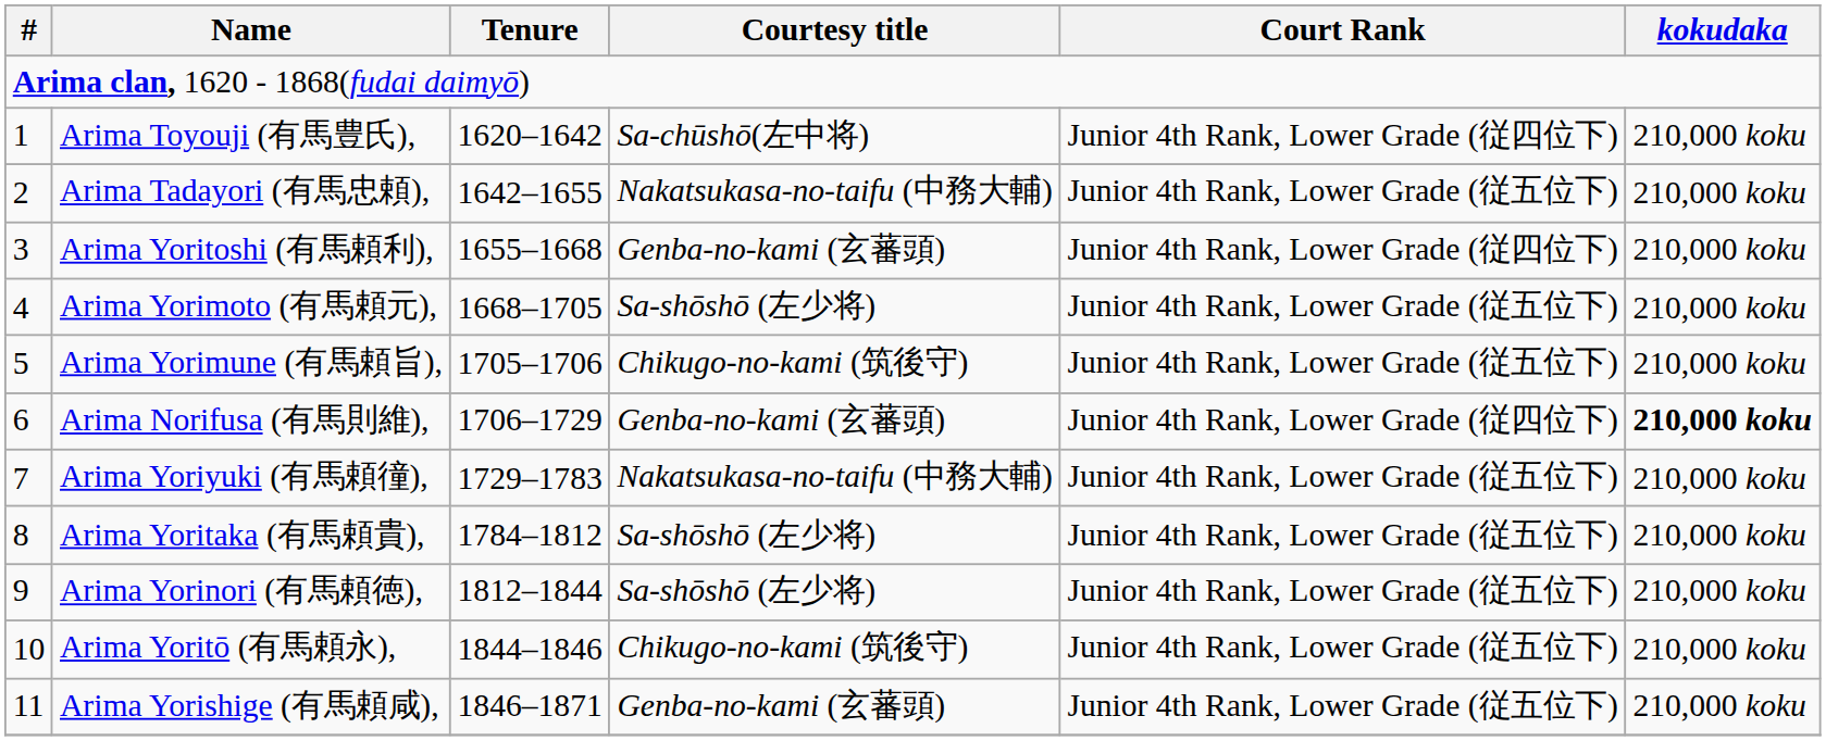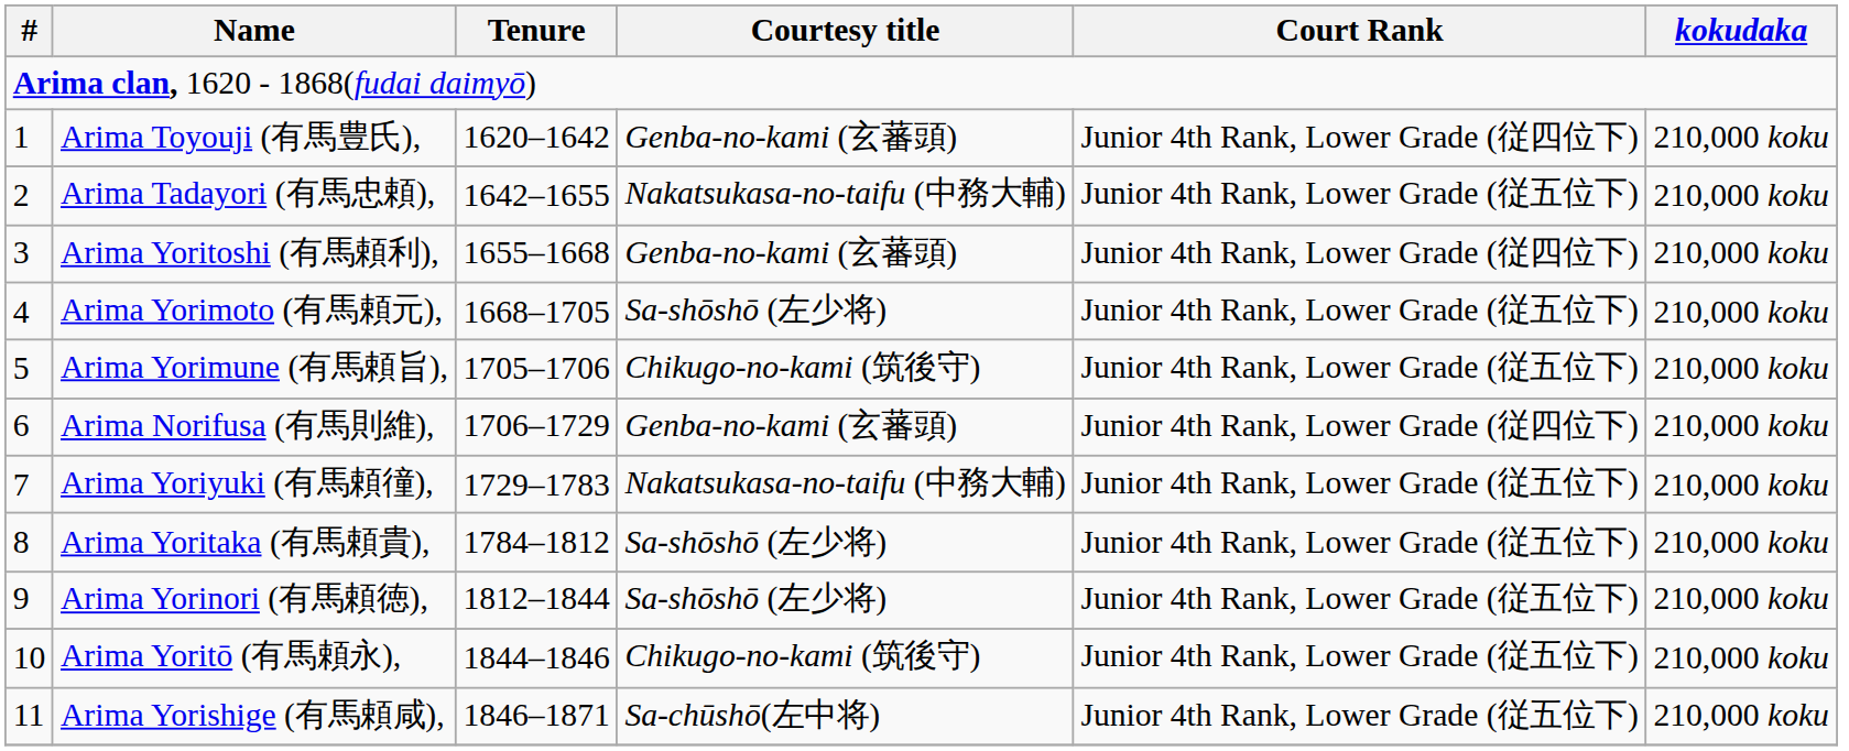 <table class=wikitable>
 <tr>
 <th>#</th>
 <th>Name</th>
 <th>Tenure</th>
 <th>Courtesy title</th>
 <th>Court Rank</th>
 <th><em><a href='#'>kokudaka</a></em></th>
 </tr>
 <tr>
 <td colspan=6> <strong><a href='#'>Arima clan</a>,</strong> 1620 - 1868(<em><a href='#'>fudai daimyō</a></em>)</td>
 </tr>
 <tr>
 <td>1</td>
 <td><a href='#'>Arima Toyouji</a> (有馬豊氏),</td>
 <td>1620–1642</td>
-<td><em>Sa-chūshō</em>(左中将)</td>
+<td><em>Genba-no-kami</em> (玄蕃頭)</td>
 <td>Junior 4th Rank, Lower Grade (従四位下)</td>
 <td>210,000 <em>koku</em></td>
 </tr>
 <tr>
 <td>2</td>
 <td><a href='#'>Arima Tadayori</a> (有馬忠頼),</td>
 <td>1642–1655</td>
 <td><em>Nakatsukasa-no-taifu</em> (中務大輔)</td>
 <td>Junior 4th Rank, Lower Grade (従五位下)</td>
 <td>210,000 <em>koku</em></td>
 </tr>
 <tr>
 <td>3</td>
 <td><a href='#'>Arima Yoritoshi</a> (有馬頼利),</td>
 <td>1655–1668</td>
 <td><em>Genba-no-kami</em> (玄蕃頭)</td>
 <td>Junior 4th Rank, Lower Grade (従四位下)</td>
 <td>210,000 <em>koku</em></td>
 </tr>
 <tr>
 <td>4</td>
 <td><a href='#'>Arima Yorimoto</a> (有馬頼元),</td>
 <td>1668–1705</td>
 <td><em>Sa-shōshō</em> (左少将)</td>
 <td>Junior 4th Rank, Lower Grade (従五位下)</td>
 <td>210,000 <em>koku</em></td>
 </tr>
 <tr>
 <td>5</td>
 <td><a href='#'>Arima Yorimune</a> (有馬頼旨),</td>
 <td>1705–1706</td>
 <td><em>Chikugo-no-kami</em> (筑後守)</td>
 <td>Junior 4th Rank, Lower Grade (従五位下)</td>
 <td>210,000 <em>koku</em></td>
 </tr>
 <tr>
 <td>6</td>
 <td><a href='#'>Arima Norifusa</a> (有馬則維),</td>
 <td>1706–1729</td>
 <td><em>Genba-no-kami</em> (玄蕃頭)</td>
 <td>Junior 4th Rank, Lower Grade (従四位下)</td>
-<td><strong>210,000 <em>koku</em></strong></td>
+<td>210,000 <em>koku</em></td>
 </tr>
 <tr>
 <td>7</td>
 <td><a href='#'>Arima Yoriyuki</a> (有馬頼徸),</td>
 <td>1729–1783</td>
 <td><em>Nakatsukasa-no-taifu</em> (中務大輔)</td>
 <td>Junior 4th Rank, Lower Grade (従五位下)</td>
 <td>210,000 <em>koku</em></td>
 </tr>
 <tr>
 <td>8</td>
 <td><a href='#'>Arima Yoritaka</a> (有馬頼貴),</td>
 <td>1784–1812</td>
 <td><em>Sa-shōshō</em> (左少将)</td>
 <td>Junior 4th Rank, Lower Grade (従五位下)</td>
 <td>210,000 <em>koku</em></td>
 </tr>
 <tr>
 <td>9</td>
 <td><a href='#'>Arima Yorinori</a> (有馬頼徳),</td>
 <td>1812–1844</td>
 <td><em>Sa-shōshō</em> (左少将)</td>
 <td>Junior 4th Rank, Lower Grade (従五位下)</td>
 <td>210,000 <em>koku</em></td>
 </tr>
 <tr>
 <td>10</td>
 <td><a href='#'>Arima Yoritō</a> (有馬頼永),</td>
 <td>1844–1846</td>
 <td><em>Chikugo-no-kami</em> (筑後守)</td>
 <td>Junior 4th Rank, Lower Grade (従五位下)</td>
 <td>210,000 <em>koku</em></td>
 </tr>
 <tr>
 <td>11</td>
 <td><a href='#'>Arima Yorishige</a> (有馬頼咸),</td>
 <td>1846–1871</td>
-<td><em>Genba-no-kami</em> (玄蕃頭)</td>
+<td><em>Sa-chūshō</em>(左中将)</td>
 <td>Junior 4th Rank, Lower Grade (従五位下)</td>
 <td>210,000 <em>koku</em></td>
 </tr>
 <tr>
 </tr>
 </table>
